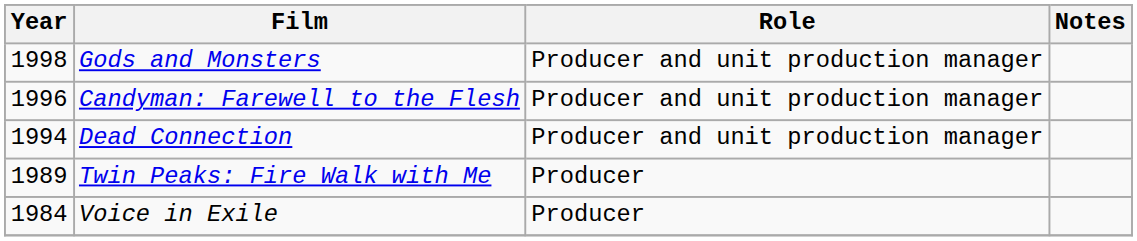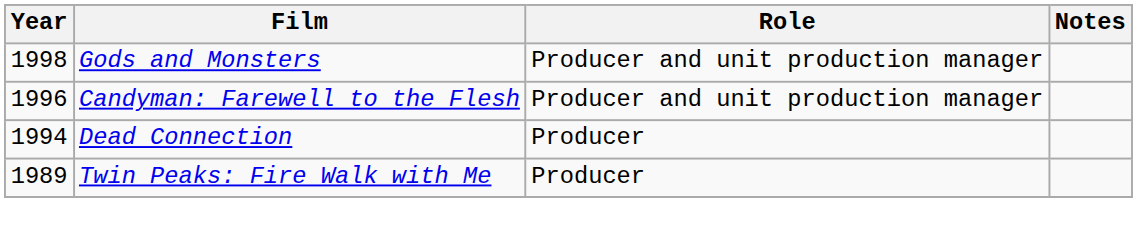 <table class="wikitable" style="font-size: 95%;">
 <tr>
 <th>Year</th>
 <th>Film</th>
 <th>Role</th>
 <th>Notes</th>
 </tr>
 <tr>
 <td>1998</td>
 <td><em><a href='#'>Gods and Monsters</a></em></td>
 <td>Producer and unit production manager</td>
 <td></td>
 </tr>
 <tr>
 <td>1996</td>
 <td><em><a href='#'>Candyman: Farewell to the Flesh</a></em></td>
 <td>Producer and unit production manager</td>
 <td></td>
 </tr>
 <tr>
 <td>1994</td>
 <td><em><a href='#'>Dead Connection</a></em></td>
-<td>Producer and unit production manager</td>
+<td>Producer</td>
 <td></td>
 </tr>
 <tr>
 <td>1989</td>
 <td><em><a href='#'>Twin Peaks: Fire Walk with Me</a></em></td>
 <td>Producer</td>
 <td></td>
 </tr>
 <tr>
-<td>1984</td>
-<td><em>Voice in Exile</em></td>
-<td>Producer</td>
-<td></td>
-</tr>
-<tr>
 </tr>
 </table>
